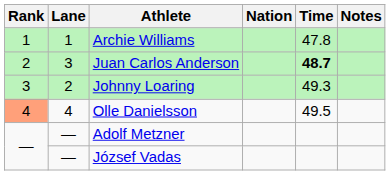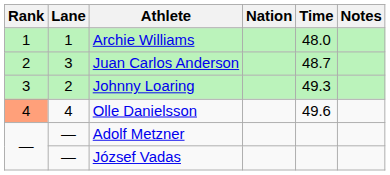 <table class="wikitable sortable" style="text-align:center">
 <tr>
 <th>Rank</th>
 <th>Lane</th>
 <th>Athlete</th>
 <th>Nation</th>
 <th>Time</th>
 <th>Notes</th>
 </tr>
 <tr bgcolor=bbf3bb>
 <td>1</td>
 <td>1</td>
 <td align=left><a href='#'>Archie Williams</a></td>
 <td align=left></td>
-<td>47.8</td>
+<td>48.0</td>
 <td></td>
 </tr>
 <tr bgcolor=bbf3bb>
 <td>2</td>
 <td>3</td>
 <td align=left><a href='#'>Juan Carlos Anderson</a></td>
 <td align=left></td>
-<td><strong>48.7</strong></td>
+<td>48.7</td>
 <td></td>
 </tr>
 <tr bgcolor=bbf3bb>
 <td>3</td>
 <td>2</td>
 <td align=left><a href='#'>Johnny Loaring</a></td>
 <td align=left></td>
 <td>49.3</td>
 <td></td>
 </tr>
 <tr>
 <td style="background: lightsalmon;">4</td>
 <td>4</td>
 <td align=left><a href='#'>Olle Danielsson</a></td>
 <td align=left></td>
-<td>49.5</td>
+<td>49.6</td>
 <td></td>
 </tr>
 <tr>
 <td rowspan=2 data-sort-value=5>—</td>
 <td>—</td>
 <td align=left><a href='#'>Adolf Metzner</a></td>
 <td align=left></td>
 <td></td>
 <td></td>
 </tr>
 <tr>
 <td>—</td>
 <td align=left><a href='#'>József Vadas</a></td>
 <td align=left></td>
 <td></td>
 <td></td>
 </tr>
 </table>
